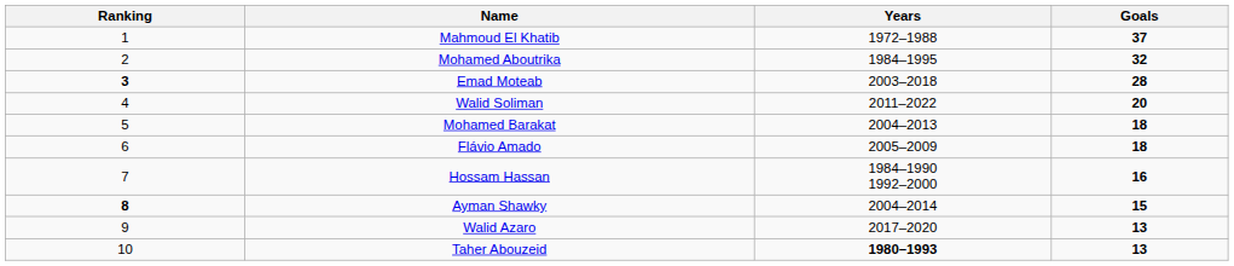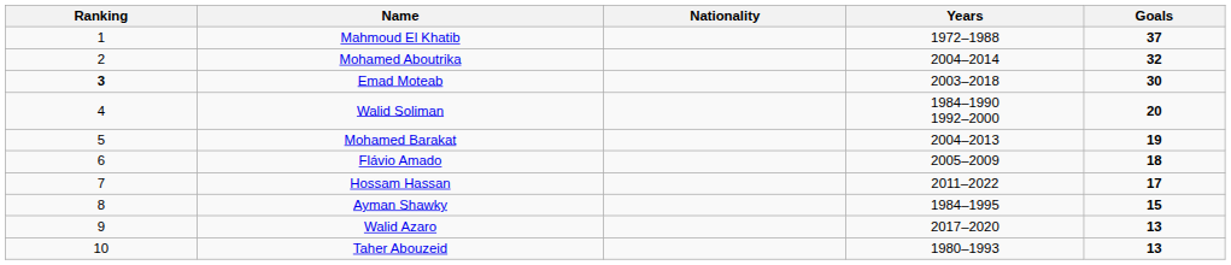 <table class="wikitable sortable" style=text-align:center;width:90%>
 <tr>
 <th>Ranking</th>
 <th>Name</th>
+<th>Nationality</th>
 <th>Years</th>
 <th>Goals</th>
 </tr>
 <tr>
 <td>1</td>
 <td><a href='#'>Mahmoud El Khatib</a></td>
+<td align="left"></td>
 <td>1972–1988</td>
 <td><strong>37</strong></td>
 </tr>
 <tr>
 <td>2</td>
 <td><a href='#'>Mohamed Aboutrika</a></td>
-<td>1984–1995</td>
+<td align="left"></td>
+<td>2004–2014</td>
 <td><strong>32</strong></td>
 </tr>
 <tr>
 <td><strong>3</strong></td>
 <td><a href='#'>Emad Moteab</a></td>
+<td align="left"></td>
 <td>2003–2018</td>
-<td><strong>28</strong></td>
+<td><strong>30</strong></td>
 </tr>
 <tr>
 <td>4</td>
 <td><a href='#'>Walid Soliman</a></td>
-<td>2011–2022</td>
+<td align="left"></td>
+<td>1984–1990<br>1992–2000</td>
 <td><strong>20</strong></td>
 </tr>
 <tr>
 <td>5</td>
 <td><a href='#'>Mohamed Barakat</a></td>
+<td align="left"></td>
 <td>2004–2013</td>
-<td><strong>18</strong></td>
+<td><strong>19</strong></td>
 </tr>
 <tr>
 <td>6</td>
 <td><a href='#'>Flávio Amado</a></td>
+<td align="left"></td>
 <td>2005–2009</td>
 <td><strong>18</strong></td>
 </tr>
 <tr>
 <td>7</td>
 <td><a href='#'>Hossam Hassan</a></td>
-<td>1984–1990<br>1992–2000</td>
-<td><strong>16</strong></td>
+<td align="left"></td>
+<td>2011–2022</td>
+<td><strong>17</strong></td>
 </tr>
 <tr>
-<td><strong>8</strong></td>
+<td>8</td>
 <td><a href='#'>Ayman Shawky</a></td>
-<td>2004–2014</td>
+<td align="left"></td>
+<td>1984–1995</td>
 <td><strong>15</strong></td>
 </tr>
 <tr>
 <td>9</td>
 <td><a href='#'>Walid Azaro</a></td>
+<td align="left"></td>
 <td>2017–2020</td>
 <td><strong>13</strong></td>
 </tr>
 <tr>
 <td>10</td>
 <td><a href='#'>Taher Abouzeid</a></td>
-<td><strong>1980–1993</strong></td>
+<td align="left"></td>
+<td>1980–1993</td>
 <td><strong>13</strong></td>
 </tr>
 </table>
